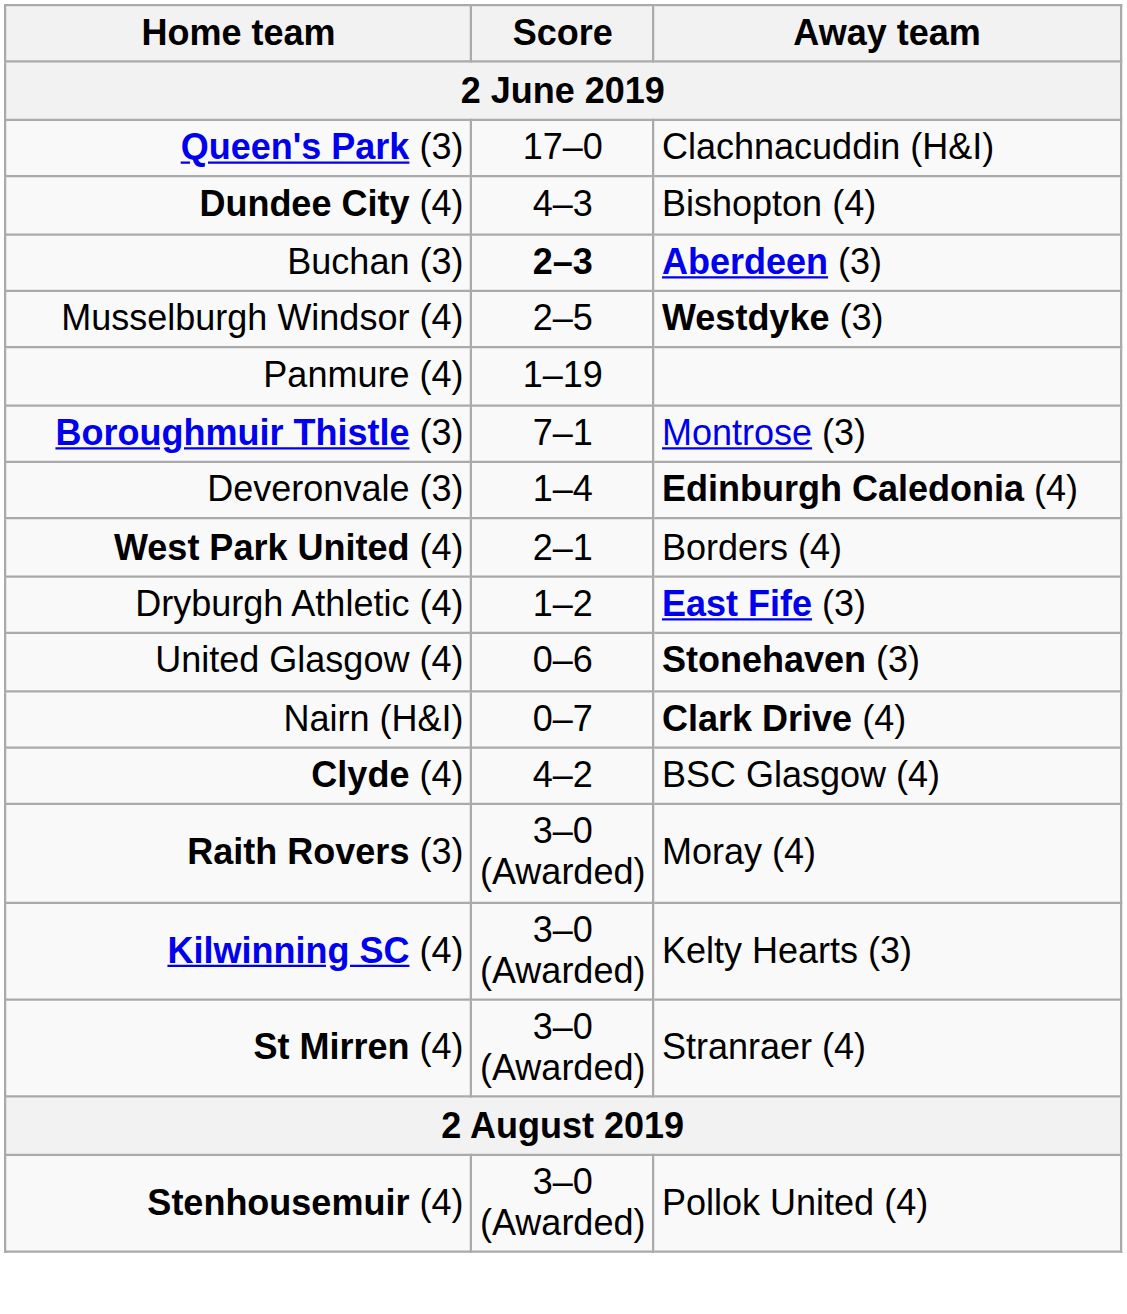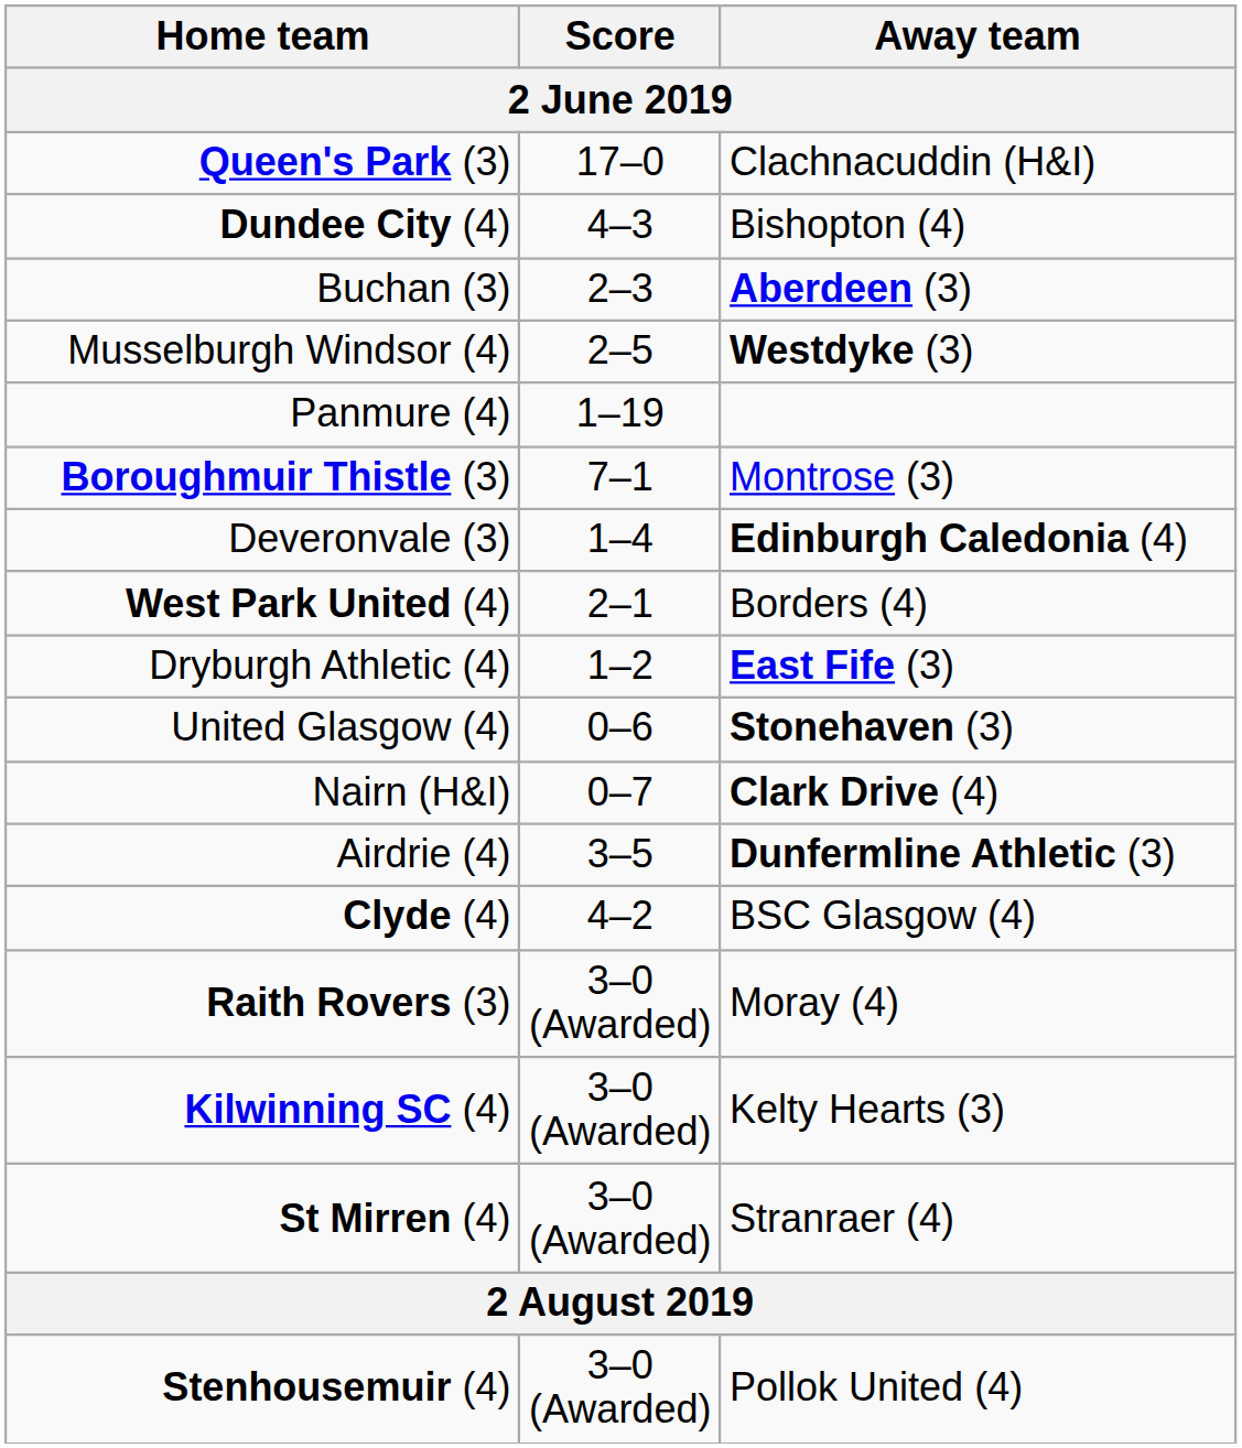 <table class="wikitable" style="border-collapse: collapse;">
 <tr>
 <th align="right" width="200">Home team</th>
 <th align="center" width="70">Score</th>
 <th align="left" width="200">Away team</th>
 </tr>
 <tr>
 <th colspan="3" align="center">2 June 2019</th>
 </tr>
 <tr>
 <td style="text-align:right;"><strong><a href='#'>Queen's Park</a> </strong> (3)</td>
 <td style="text-align:center;">17–0</td>
 <td style="text-align:left;">Clachnacuddin (H&I)</td>
 </tr>
 <tr>
 <td style="text-align:right;"><strong>Dundee City</strong> (4)</td>
 <td style="text-align:center;">4–3 </td>
 <td style="text-align:left;">Bishopton (4)</td>
 </tr>
 <tr>
 <td style="text-align:right;">Buchan (3)</td>
-<td style="text-align:center;"><strong>2–3</strong></td>
+<td style="text-align:center;">2–3</td>
 <td style="text-align:left;"><strong><a href='#'>Aberdeen</a></strong> (3)</td>
 </tr>
 <tr>
 <td style="text-align:right;">Musselburgh Windsor (4)</td>
 <td style="text-align:center;">2–5</td>
 <td style="text-align:left;"><strong>Westdyke</strong> (3)</td>
 </tr>
 <tr>
 <td style="text-align:right;">Panmure (4)</td>
 <td style="text-align:center;">1–19</td>
 <td style="text-align:left;"></td>
 </tr>
 <tr>
 <td style="text-align:right;"><strong><a href='#'>Boroughmuir Thistle</a></strong> (3)</td>
 <td style="text-align:center;">7–1</td>
 <td style="text-align:left;"><a href='#'>Montrose</a> (3)</td>
 </tr>
 <tr>
 <td style="text-align:right;">Deveronvale (3)</td>
 <td style="text-align:center;">1–4 </td>
 <td style="text-align:left;"><strong>Edinburgh Caledonia</strong> (4)</td>
 </tr>
 <tr>
 <td style="text-align:right;"><strong>West Park United</strong> (4)</td>
 <td style="text-align:center;">2–1</td>
 <td style="text-align:left;">Borders (4)</td>
 </tr>
 <tr>
 <td style="text-align:right;">Dryburgh Athletic (4)</td>
 <td style="text-align:center;">1–2</td>
 <td style="text-align:left;"><strong><a href='#'>East Fife</a></strong> (3)</td>
 </tr>
 <tr>
 <td style="text-align:right;">United Glasgow (4)</td>
 <td style="text-align:center;">0–6</td>
 <td style="text-align:left;"><strong>Stonehaven</strong> (3)</td>
 </tr>
 <tr>
 <td style="text-align:right;">Nairn (H&I)</td>
 <td style="text-align:center;">0–7</td>
 <td style="text-align:left;"><strong>Clark Drive</strong> (4)</td>
 </tr>
 <tr>
+<td style="text-align:right;">Airdrie (4)</td>
+<td style="text-align:center;">3–5</td>
+<td style="text-align:left;"><strong>Dunfermline Athletic</strong> (3)</td>
+</tr>
+<tr>
 <td style="text-align:right;"><strong>Clyde</strong> (4)</td>
 <td style="text-align:center;">4–2</td>
 <td style="text-align:left;">BSC Glasgow (4)</td>
 </tr>
 <tr>
 <td style="text-align:right;"><strong>Raith Rovers</strong> (3)</td>
 <td style="text-align:center;">3–0<br>(Awarded)</td>
 <td style="text-align:left;">Moray (4)</td>
 </tr>
 <tr>
 <td style="text-align:right;"><strong><a href='#'>Kilwinning SC</a></strong> (4)</td>
 <td style="text-align:center;">3–0<br>(Awarded)</td>
 <td style="text-align:left;">Kelty Hearts (3)</td>
 </tr>
 <tr>
 <td style="text-align:right;"><strong>St Mirren</strong> (4)</td>
 <td style="text-align:center;">3–0<br>(Awarded)</td>
 <td style="text-align:left;">Stranraer (4)</td>
 </tr>
 <tr>
 <th colspan="3" align="center">2 August 2019</th>
 </tr>
 <tr>
 <td style="text-align:right;"><strong>Stenhousemuir</strong> (4)</td>
 <td style="text-align:center;">3–0<br>(Awarded)</td>
 <td style="text-align:left;">Pollok United (4)</td>
 </tr>
 </table>
